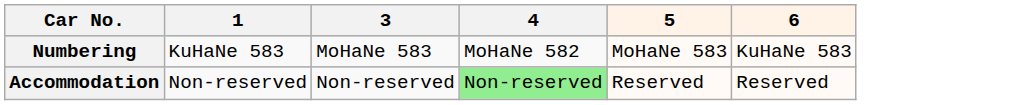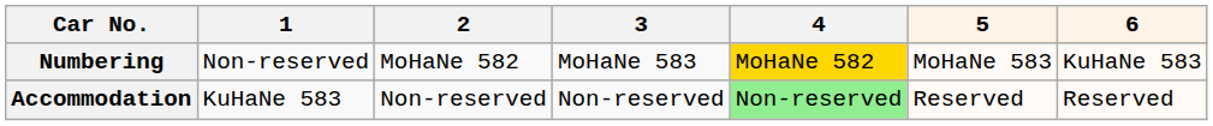 <table class="wikitable">
 <tr>
 <th>Car No.</th>
 <th>1</th>
+<th>2</th>
 <th>3</th>
 <th>4</th>
 <th style="background: #FFF2E6">5</th>
 <th style="background: #FFF2E6">6</th>
 </tr>
 <tr>
 <th>Numbering</th>
-<td>KuHaNe 583</td>
+<td>Non-reserved</td>
+<td>MoHaNe 582</td>
 <td>MoHaNe 583</td>
-<td>MoHaNe 582</td>
+<td style="background: gold;">MoHaNe 582</td>
 <td style="background: #FFFAF5">MoHaNe 583</td>
 <td style="background: #FFFAF5">KuHaNe 583</td>
 </tr>
 <tr>
 <th>Accommodation</th>
+<td>KuHaNe 583</td>
 <td>Non-reserved</td>
 <td>Non-reserved</td>
 <td style="background: lightgreen;">Non-reserved</td>
 <td style="background: #FFFAF5">Reserved</td>
 <td style="background: #FFFAF5">Reserved</td>
 </tr>
 </table>
